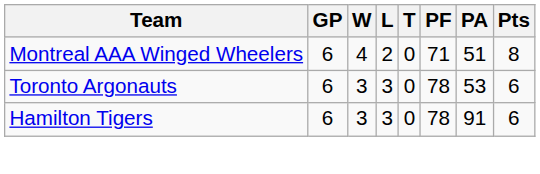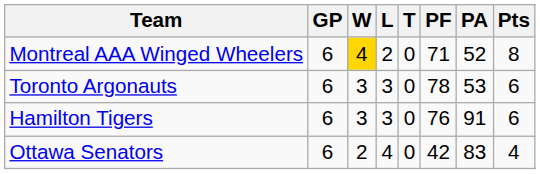 <table class="wikitable">
 <tr>
 <th>Team</th>
 <th>GP</th>
 <th>W</th>
 <th>L</th>
 <th>T</th>
 <th>PF</th>
 <th>PA</th>
 <th>Pts</th>
 </tr>
 <tr align="center">
 <td align="left"><a href='#'>Montreal AAA Winged Wheelers</a></td>
 <td>6</td>
-<td>4</td>
+<td style="background: gold;">4</td>
 <td>2</td>
 <td>0</td>
 <td>71</td>
-<td>51</td>
+<td>52</td>
 <td>8</td>
 </tr>
 <tr align="center">
 <td align="left"><a href='#'>Toronto Argonauts</a></td>
 <td>6</td>
 <td>3</td>
 <td>3</td>
 <td>0</td>
 <td>78</td>
 <td>53</td>
 <td>6</td>
 </tr>
 <tr align="center">
 <td align="left"><a href='#'>Hamilton Tigers</a></td>
 <td>6</td>
 <td>3</td>
 <td>3</td>
 <td>0</td>
-<td>78</td>
+<td>76</td>
 <td>91</td>
 <td>6</td>
 </tr>
+<tr align="center">
+<td align="left"><a href='#'>Ottawa Senators</a></td>
+<td>6</td>
+<td>2</td>
+<td>4</td>
+<td>0</td>
+<td>42</td>
+<td>83</td>
+<td>4</td>
+</tr>
 </table>
